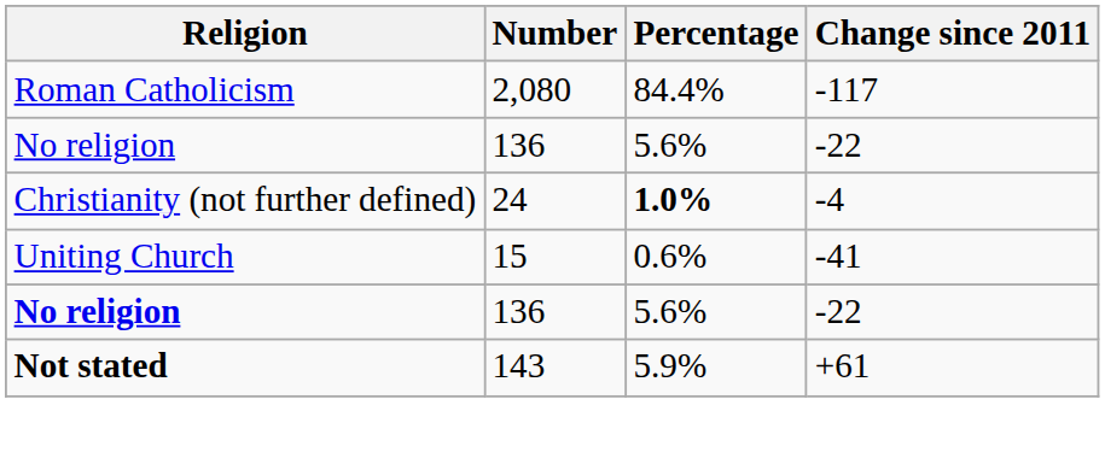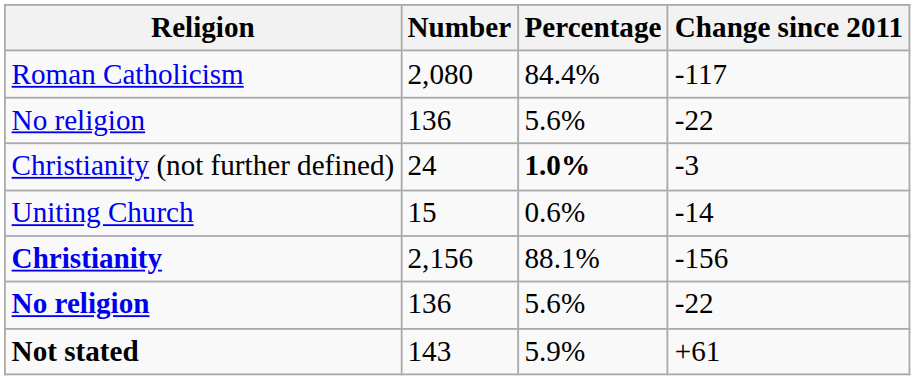 <table class="wikitable">
 <tr>
 <th>Religion</th>
 <th>Number</th>
 <th>Percentage</th>
 <th>Change since 2011</th>
 </tr>
 <tr>
 <td><a href='#'>Roman Catholicism</a></td>
 <td>2,080</td>
 <td>84.4%</td>
 <td>-117</td>
 </tr>
 <tr>
 <td><a href='#'>No religion</a></td>
 <td>136</td>
 <td>5.6%</td>
 <td>-22</td>
 </tr>
 <tr>
 <td><a href='#'>Christianity</a> (not further defined)</td>
 <td>24</td>
 <td><strong>1.0%</strong></td>
-<td>-4</td>
+<td>-3</td>
 </tr>
 <tr>
 <td><a href='#'>Uniting Church</a></td>
 <td>15</td>
 <td>0.6%</td>
-<td>-41</td>
+<td>-14</td>
+</tr>
+<tr>
+<td><strong><a href='#'>Christianity</a></strong></td>
+<td>2,156</td>
+<td>88.1%</td>
+<td>-156</td>
 </tr>
 <tr>
 <td><strong><a href='#'>No religion</a></strong></td>
 <td>136</td>
 <td>5.6%</td>
 <td>-22</td>
 </tr>
 <tr>
 <td><strong>Not stated</strong></td>
 <td>143</td>
 <td>5.9%</td>
 <td>+61</td>
 </tr>
 </table>
